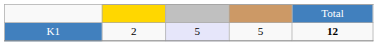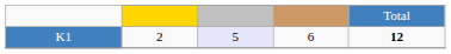 <table class="wikitable"  style="font-size:95%; text-align:center; border:gray solid 1px; width:40%;">
 <tr>
 <td rowspan="2" style="width:3%;"></td>
 </tr>
 <tr>
 <td style="width:2%;" bgcolor=gold></td>
 <td style="width:2%;" bgcolor=silver></td>
 <td style="width:2%;" bgcolor=cc9966></td>
 <td style="width:2%; background-color:#4180be; color:white;">Total</td>
 </tr>
 <tr>
 <td style="background-color:#4180be; color:white;">K1</td>
 <td>2</td>
 <td style="background: lavender;">5</td>
-<td>5</td>
+<td>6</td>
 <td><strong>12</strong></td>
 </tr>
 <tr>
 </tr>
 </table>
